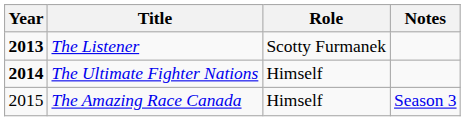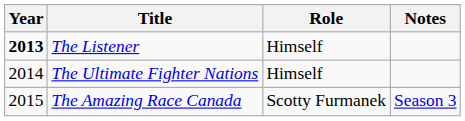 <table class="wikitable sortable">
 <tr>
 <th>Year</th>
 <th>Title</th>
 <th>Role</th>
 <th>Notes</th>
 </tr>
 <tr>
 <td><strong>2013</strong></td>
 <td><em><a href='#'>The Listener</a></em></td>
-<td>Scotty Furmanek</td>
+<td>Himself</td>
 <td></td>
 </tr>
 <tr>
-<td><strong>2014</strong></td>
+<td>2014</td>
 <td><em><a href='#'>The Ultimate Fighter Nations</a></em></td>
 <td>Himself</td>
 <td></td>
 </tr>
 <tr>
 <td>2015</td>
 <td><em><a href='#'>The Amazing Race Canada</a></em></td>
-<td>Himself</td>
+<td>Scotty Furmanek</td>
 <td><a href='#'>Season 3</a></td>
 </tr>
 </table>
